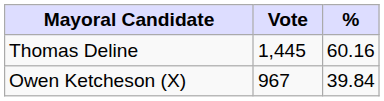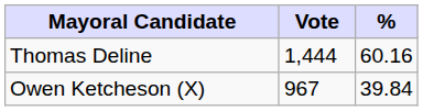 <table class="wikitable">
 <tr>
 <th style="background:#ddf; width:200px;">Mayoral Candidate</th>
 <th style="background:#ddf; width:50px;">Vote</th>
 <th style="background:#ddf; width:30px;">%</th>
 </tr>
 <tr>
 <td>Thomas Deline</td>
-<td>1,445</td>
+<td>1,444</td>
 <td>60.16</td>
 </tr>
 <tr>
 <td>Owen Ketcheson (X)</td>
 <td>967</td>
 <td>39.84</td>
 </tr>
 </table>
